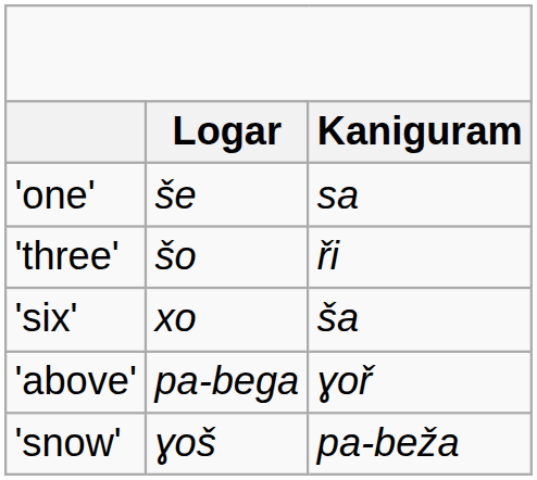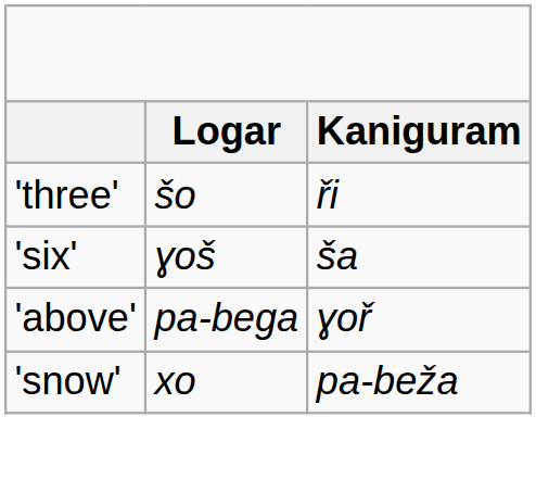 <table class="wikitable">
 <tr style="vertical-align: center; font-size: small; height: 3em">
 </tr>
 <tr>
 <th></th>
 <th>Logar</th>
 <th>Kaniguram</th>
 </tr>
 <tr>
-<td>'one'</td>
-<td><em>še</em></td>
-<td><em>sa</em></td>
-</tr>
-<tr>
 <td>'three'</td>
 <td><em>šo</em></td>
 <td><em>ři</em></td>
 </tr>
 <tr>
 <td>'six'</td>
-<td><em>xo</em></td>
+<td><em>ɣoš</em></td>
 <td><em>ša</em></td>
 </tr>
 <tr>
 <td>'above'</td>
 <td><em>pa-bega</em></td>
 <td><em>ɣoř </em></td>
 </tr>
 <tr>
 <td>'snow'</td>
-<td><em>ɣoš</em></td>
+<td><em>xo</em></td>
 <td><em>pa-beža</em></td>
 </tr>
 </table>
